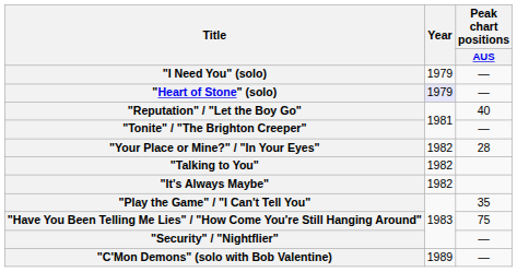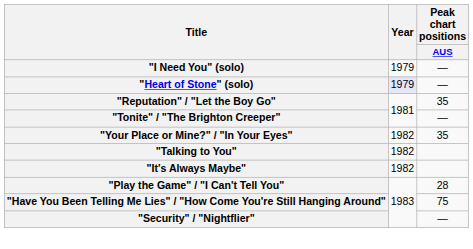 <table class="wikitable plainrowheaders" style="text-align:center">
 <tr>
 <th scope="col" rowspan="2">Title</th>
 <th scope="col" rowspan="2">Year</th>
 <th scope="col" colspan="1">Peak chart positions</th>
 </tr>
 <tr>
 <th scope="col" style="width:3em; font-size:90%"><a href='#'>AUS</a><br></th>
 </tr>
 <tr>
 <th scope="row">"I Need You" (solo)</th>
 <td>1979</td>
 <td>—</td>
 </tr>
 <tr>
 <th scope="row">"<a href='#'>Heart of Stone</a>" (solo)</th>
 <td style="background: lavender;">1979</td>
 <td>—</td>
 </tr>
 <tr>
 <th scope="row">"Reputation" / "Let the Boy Go"</th>
 <td rowspan="2">1981</td>
-<td>40</td>
+<td>35</td>
 </tr>
 <tr>
 <th scope="row">"Tonite" / "The Brighton Creeper"</th>
 <td>—</td>
 </tr>
 <tr>
 <th scope="row">"Your Place or Mine?" / "In Your Eyes"</th>
 <td>1982</td>
-<td>28</td>
+<td>35</td>
 </tr>
 <tr>
 <th scope="row">"Talking to You"</th>
 <td>1982</td>
 <td></td>
 </tr>
 <tr>
 <th scope="row">"It's Always Maybe"</th>
 <td>1982</td>
 <td></td>
 </tr>
 <tr>
 <th scope="row">"Play the Game" / "I Can't Tell You"</th>
 <td rowspan="3">1983</td>
-<td>35</td>
+<td>28</td>
 </tr>
 <tr>
 <th scope="row">"Have You Been Telling Me Lies" / "How Come You're Still Hanging Around"</th>
 <td>75</td>
 </tr>
 <tr>
 <th scope="row">"Security" / "Nightflier"</th>
 <td>—</td>
 </tr>
-<tr>
-<th scope="row">"C'Mon Demons" (solo with Bob Valentine)</th>
-<td>1989</td>
-<td>—</td>
-</tr>
 </table>
